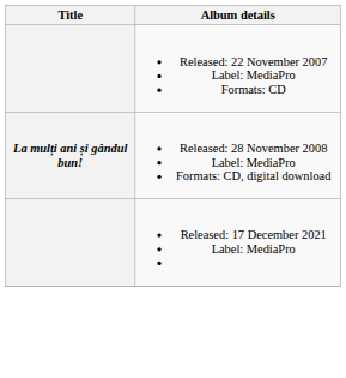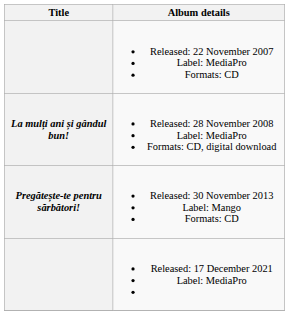 <table class="wikitable plainrowheaders" style="text-align:center;">
 <tr>
 <th scope="col" rowspan="1" style="width:10em;">Title</th>
 <th scope="col" rowspan="1" style="width:16em;">Album details</th>
 </tr>
 <tr>
 <th scope="row"></th>
 <td><br><ul><li>Released: 22 November 2007</li><li>Label: MediaPro</li><li>Formats: CD</li></ul></td>
 </tr>
 <tr>
 <th scope="row"><em>La mulți ani și gândul bun!</em><br></th>
 <td><br><ul><li>Released: 28 November 2008</li><li>Label: MediaPro</li><li>Formats: CD, digital download</li></ul></td>
 </tr>
 <tr>
+<th scope="row"><em>Pregătește-te pentru sărbători!</em></th>
+<td><br><ul><li>Released: 30 November 2013</li><li>Label: Mango</li><li>Formats: CD</li></ul></td>
+</tr>
+<tr>
 <th scope="row"></th>
 <td><br><ul><li>Released: 17 December 2021</li><li>Label: MediaPro</li><li></li></ul></td>
 </tr>
 <tr>
 </tr>
 </table>
